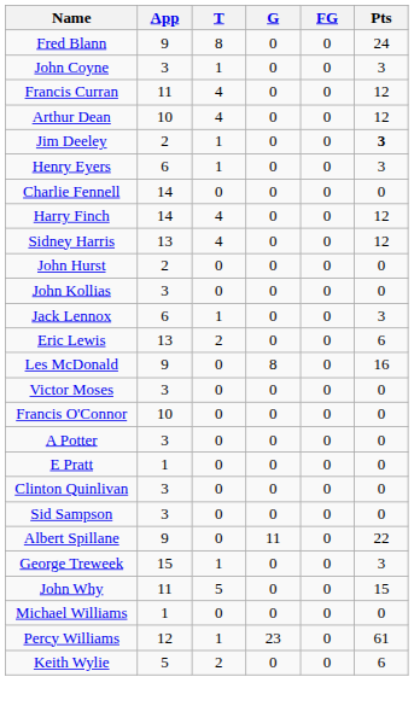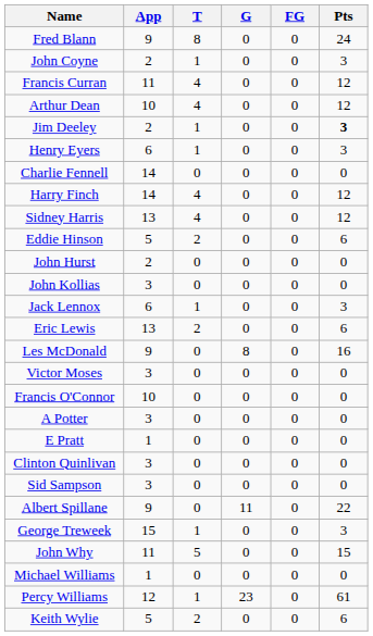 <table class="wikitable sortable" style="text-align: center;">
 <tr>
 <th style="width:8em">Name</th>
 <th style="width:3em"><a href='#'>App</a></th>
 <th style="width:3em"><a href='#'>T</a></th>
 <th style="width:3em"><a href='#'>G</a></th>
 <th style="width:3em"><a href='#'>FG</a></th>
 <th style="width:3em">Pts</th>
 </tr>
 <tr>
 <td><a href='#'>Fred Blann</a></td>
 <td>9</td>
 <td>8</td>
 <td>0</td>
 <td>0</td>
 <td>24</td>
 </tr>
 <tr>
 <td><a href='#'>John Coyne</a></td>
-<td>3</td>
+<td>2</td>
 <td>1</td>
 <td>0</td>
 <td>0</td>
 <td>3</td>
 </tr>
 <tr>
 <td><a href='#'>Francis Curran</a></td>
 <td>11</td>
 <td>4</td>
 <td>0</td>
 <td>0</td>
 <td>12</td>
 </tr>
 <tr>
 <td><a href='#'>Arthur Dean</a></td>
 <td>10</td>
 <td>4</td>
 <td>0</td>
 <td>0</td>
 <td>12</td>
 </tr>
 <tr>
 <td><a href='#'>Jim Deeley</a></td>
 <td>2</td>
 <td>1</td>
 <td>0</td>
 <td>0</td>
 <td><strong>3</strong></td>
 </tr>
 <tr>
 <td><a href='#'>Henry Eyers</a></td>
 <td>6</td>
 <td>1</td>
 <td>0</td>
 <td>0</td>
 <td>3</td>
 </tr>
 <tr>
 <td><a href='#'>Charlie Fennell</a></td>
 <td>14</td>
 <td>0</td>
 <td>0</td>
 <td>0</td>
 <td>0</td>
 </tr>
 <tr>
 <td><a href='#'>Harry Finch</a></td>
 <td>14</td>
 <td>4</td>
 <td>0</td>
 <td>0</td>
 <td>12</td>
 </tr>
 <tr>
 <td><a href='#'>Sidney Harris</a></td>
 <td>13</td>
 <td>4</td>
 <td>0</td>
 <td>0</td>
 <td>12</td>
+</tr>
+<tr>
+<td><a href='#'>Eddie Hinson</a></td>
+<td>5</td>
+<td>2</td>
+<td>0</td>
+<td>0</td>
+<td>6</td>
 </tr>
 <tr>
 <td><a href='#'>John Hurst</a></td>
 <td>2</td>
 <td>0</td>
 <td>0</td>
 <td>0</td>
 <td>0</td>
 </tr>
 <tr>
 <td><a href='#'>John Kollias</a></td>
 <td>3</td>
 <td>0</td>
 <td>0</td>
 <td>0</td>
 <td>0</td>
 </tr>
 <tr>
 <td><a href='#'>Jack Lennox</a></td>
 <td>6</td>
 <td>1</td>
 <td>0</td>
 <td>0</td>
 <td>3</td>
 </tr>
 <tr>
 <td><a href='#'>Eric Lewis</a></td>
 <td>13</td>
 <td>2</td>
 <td>0</td>
 <td>0</td>
 <td>6</td>
 </tr>
 <tr>
 <td><a href='#'>Les McDonald</a></td>
 <td>9</td>
 <td>0</td>
 <td>8</td>
 <td>0</td>
 <td>16</td>
 </tr>
 <tr>
 <td><a href='#'>Victor Moses</a></td>
 <td>3</td>
 <td>0</td>
 <td>0</td>
 <td>0</td>
 <td>0</td>
 </tr>
 <tr>
 <td><a href='#'>Francis O'Connor</a></td>
 <td>10</td>
 <td>0</td>
 <td>0</td>
 <td>0</td>
 <td>0</td>
 </tr>
 <tr>
 <td><a href='#'>A Potter</a></td>
 <td>3</td>
 <td>0</td>
 <td>0</td>
 <td>0</td>
 <td>0</td>
 </tr>
 <tr>
 <td><a href='#'>E Pratt</a></td>
 <td>1</td>
 <td>0</td>
 <td>0</td>
 <td>0</td>
 <td>0</td>
 </tr>
 <tr>
 <td><a href='#'>Clinton Quinlivan</a></td>
 <td>3</td>
 <td>0</td>
 <td>0</td>
 <td>0</td>
 <td>0</td>
 </tr>
 <tr>
 <td><a href='#'>Sid Sampson</a></td>
 <td>3</td>
 <td>0</td>
 <td>0</td>
 <td>0</td>
 <td>0</td>
 </tr>
 <tr>
 <td><a href='#'>Albert Spillane</a></td>
 <td>9</td>
 <td>0</td>
 <td>11</td>
 <td>0</td>
 <td>22</td>
 </tr>
 <tr>
 <td><a href='#'>George Treweek</a></td>
 <td>15</td>
 <td>1</td>
 <td>0</td>
 <td>0</td>
 <td>3</td>
 </tr>
 <tr>
 <td><a href='#'>John Why</a></td>
 <td>11</td>
 <td>5</td>
 <td>0</td>
 <td>0</td>
 <td>15</td>
 </tr>
 <tr>
 <td><a href='#'>Michael Williams</a></td>
 <td>1</td>
 <td>0</td>
 <td>0</td>
 <td>0</td>
 <td>0</td>
 </tr>
 <tr>
 <td><a href='#'>Percy Williams</a></td>
 <td>12</td>
 <td>1</td>
 <td>23</td>
 <td>0</td>
 <td>61</td>
 </tr>
 <tr>
 <td><a href='#'>Keith Wylie</a></td>
 <td>5</td>
 <td>2</td>
 <td>0</td>
 <td>0</td>
 <td>6</td>
 </tr>
 </table>
